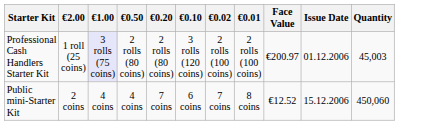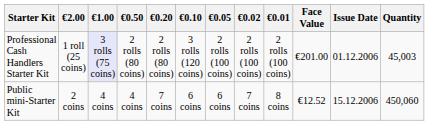 <table class="wikitable">
 <tr>
 <th>Starter Kit</th>
 <th>€2.00</th>
 <th>€1.00</th>
 <th>€0.50</th>
 <th>€0.20</th>
 <th>€0.10</th>
+<th>€0.05</th>
 <th>€0.02</th>
 <th>€0.01</th>
 <th>Face Value</th>
 <th>Issue Date</th>
 <th>Quantity</th>
 </tr>
 <tr>
 <td align=left>Professional Cash Handlers Starter Kit</td>
 <td align=center>1 roll (25 coins)</td>
 <td align=center style="background: lavender;">3 rolls (75 coins)</td>
 <td align=center>2 rolls (80 coins)</td>
 <td align=center>2 rolls (80 coins)</td>
 <td align=center>3 rolls (120 coins)</td>
 <td align=center>2 rolls (100 coins)</td>
 <td align=center>2 rolls (100 coins)</td>
-<td style="text-align:center; width:50px;">€200.97</td>
+<td align=center>2 rolls (100 coins)</td>
+<td style="text-align:center; width:50px;">€201.00</td>
 <td style="text-align:center; width:50px;">01.12.2006</td>
 <td style="text-align:center; width:50px;">45,003</td>
 </tr>
 <tr>
 <td align=left>Public mini-Starter Kit</td>
 <td align=center>2 coins</td>
 <td align=center>4 coins</td>
 <td align=center>4 coins</td>
 <td align=center>7 coins</td>
 <td align=center>6 coins</td>
+<td align=center>6 coins</td>
 <td align=center>7 coins</td>
 <td align=center>8 coins</td>
 <td style="text-align:center; width:50px;">€12.52</td>
 <td style="text-align:center; width:50px;">15.12.2006</td>
 <td style="text-align:center; width:50px;">450,060</td>
 </tr>
 </table>
